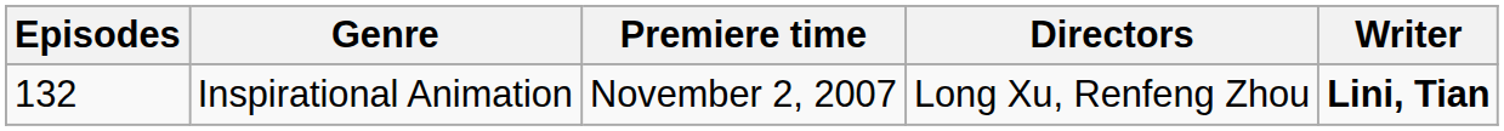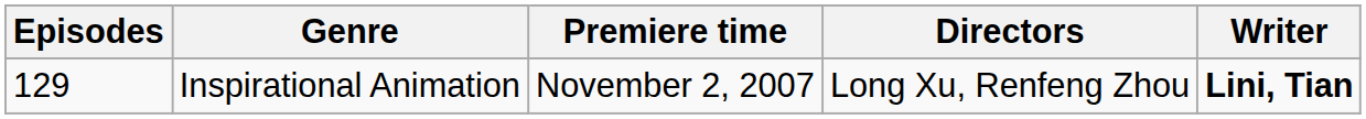 <table class="wikitable">
 <tr>
 <th>Episodes</th>
 <th>Genre</th>
 <th>Premiere time</th>
 <th>Directors</th>
 <th>Writer</th>
 </tr>
 <tr>
-<td>132</td>
+<td>129</td>
 <td>Inspirational Animation</td>
 <td>November 2, 2007</td>
 <td>Long Xu, Renfeng Zhou</td>
 <td><strong>Lini, Tian</strong></td>
 </tr>
 </table>
